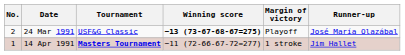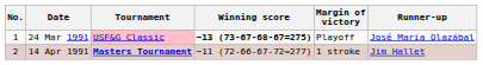 <table class="wikitable" style="font-size:95%;">
 <tr>
 <th>No.</th>
 <th>Date</th>
 <th>Tournament</th>
 <th>Winning score</th>
 <th>Margin of<br>victory</th>
 <th>Runner-up</th>
 </tr>
 <tr>
-<td align=center>2</td>
+<td align=center>1</td>
 <td align=right>24 Mar <a href='#'>1991</a></td>
-<td><a href='#'>USF&G Classic</a></td>
+<td style="background: pink;"><a href='#'>USF&G Classic</a></td>
 <td><strong>−13 (73-67-68-67=275)</strong></td>
 <td>Playoff</td>
 <td> <a href='#'>José María Olazábal</a></td>
 </tr>
 <tr style="background:#e5d1cb;">
-<td align=center>1</td>
+<td align=center>2</td>
 <td align=right>14 Apr 1991</td>
 <td><strong><a href='#'>Masters Tournament</a></strong></td>
 <td>−11 (72-66-67-72=277)</td>
 <td>1 stroke</td>
 <td> <a href='#'>Jim Hallet</a></td>
 </tr>
 </table>
